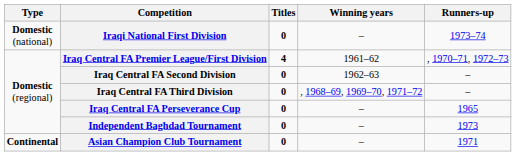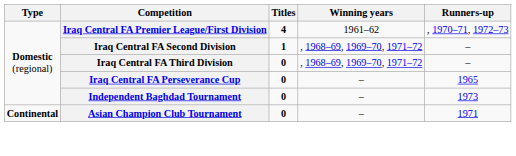 <table class="wikitable plainrowheaders" style="font-size:95%; text-align:center;">
 <tr>
 <th>Type</th>
 <th>Competition</th>
 <th>Titles</th>
 <th>Winning years</th>
 <th>Runners-up</th>
-</tr>
-<tr>
-<td><strong>Domestic</strong><br>(national)</td>
-<th scope=col><a href='#'>Iraqi National First Division</a></th>
-<td><strong>0</strong></td>
-<td>–</td>
-<td><a href='#'>1973–74</a></td>
 </tr>
 <tr>
 <td rowspan="5"><strong>Domestic</strong><br>(regional)</td>
 <th scope=col><a href='#'>Iraq Central FA Premier League/First Division</a></th>
 <td><strong>4</strong></td>
 <td>1961–62</td>
 <td>, <a href='#'>1970–71</a>, <a href='#'>1972–73</a></td>
 </tr>
 <tr>
 <th scope=col>Iraq Central FA Second Division</th>
-<td><strong>0</strong></td>
-<td>1962–63</td>
+<td><strong>1</strong></td>
+<td>, <a href='#'>1968–69</a>, <a href='#'>1969–70</a>, <a href='#'>1971–72</a></td>
 <td>–</td>
 </tr>
 <tr>
 <th scope=col>Iraq Central FA Third Division</th>
 <td><strong>0</strong></td>
 <td>, <a href='#'>1968–69</a>, <a href='#'>1969–70</a>, <a href='#'>1971–72</a></td>
 <td>–</td>
 </tr>
 <tr>
 <th scope=col><a href='#'>Iraq Central FA Perseverance Cup</a></th>
 <td><strong>0</strong></td>
 <td>–</td>
 <td><a href='#'>1965</a></td>
 </tr>
 <tr>
 <th scope=col><a href='#'>Independent Baghdad Tournament</a></th>
 <td><strong>0</strong></td>
 <td>–</td>
 <td><a href='#'>1973</a></td>
 </tr>
 <tr>
 <td rowspan="2"><strong>Continental</strong></td>
 <th scope=col><a href='#'>Asian Champion Club Tournament</a></th>
 <td><strong>0</strong></td>
 <td>–</td>
 <td><a href='#'>1971</a></td>
 </tr>
 </table>
